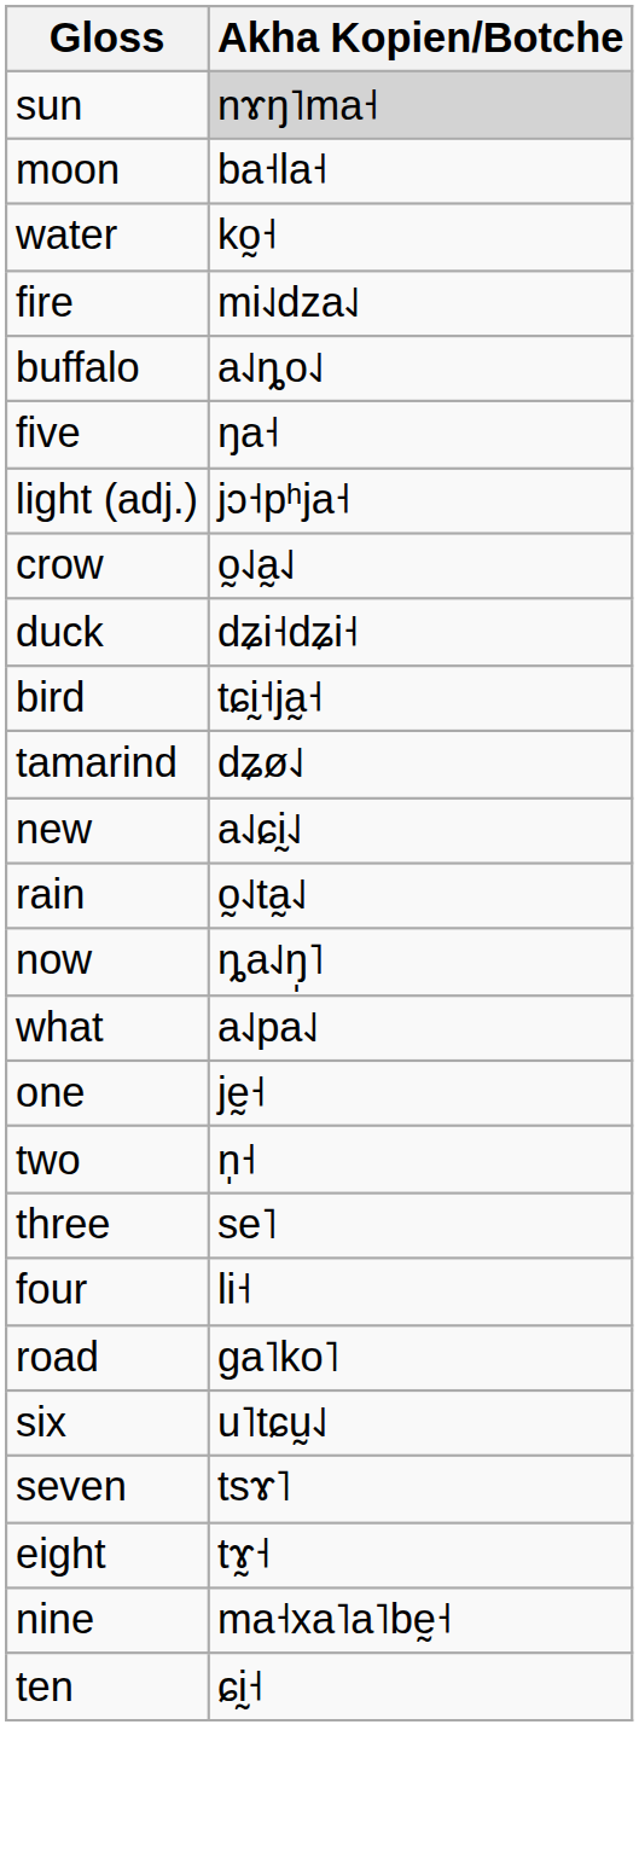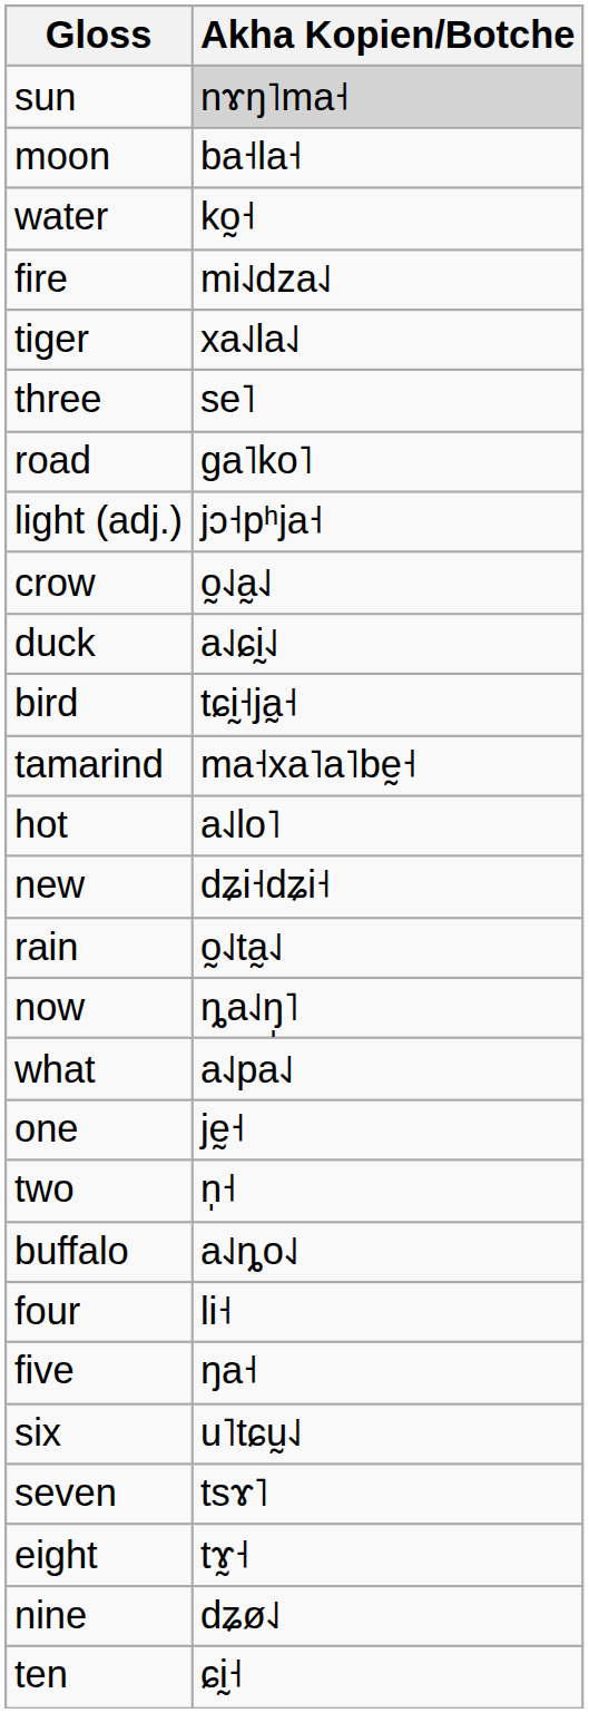 <table class="wikitable">
 <tr>
 <th>Gloss</th>
 <th>Akha Kopien/Botche</th>
 </tr>
 <tr>
 <td>sun</td>
 <td style="background: lightgrey;">nɤŋ˥ma˧</td>
 </tr>
 <tr>
 <td>moon</td>
 <td>ba˧la˧</td>
 </tr>
 <tr>
 <td>water</td>
 <td>ko̰˧</td>
 </tr>
 <tr>
 <td>fire</td>
 <td>mi˨˩dza˨˩</td>
 </tr>
 <tr>
-<td>buffalo</td>
-<td>a˨˩ȵo˨˩</td>
+<td>tiger</td>
+<td>xa˨˩la˨˩</td>
 </tr>
 <tr>
-<td>five</td>
-<td>ŋa˧</td>
+<td>three</td>
+<td>se˥</td>
+</tr>
+<tr>
+<td>road</td>
+<td>ga˥ko˥</td>
 </tr>
 <tr>
 <td>light (adj.)</td>
 <td>jɔ˧pʰja˧</td>
 </tr>
 <tr>
 <td>crow</td>
 <td>o̰˨˩a̰˨˩</td>
 </tr>
 <tr>
 <td>duck</td>
-<td>dʑi˧dʑi˧</td>
+<td>a˨˩ɕḭ˨˩</td>
 </tr>
 <tr>
 <td>bird</td>
 <td>tɕḭ˧ja̰˧</td>
 </tr>
 <tr>
 <td>tamarind</td>
-<td>dʑø˨˩</td>
+<td>ma˧xa˥a˥bḛ˧</td>
+</tr>
+<tr>
+<td>hot</td>
+<td>a˨˩lo˥</td>
 </tr>
 <tr>
 <td>new</td>
-<td>a˨˩ɕḭ˨˩</td>
+<td>dʑi˧dʑi˧</td>
 </tr>
 <tr>
 <td>rain</td>
 <td>o̰˨˩ta̰˨˩</td>
 </tr>
 <tr>
 <td>now</td>
 <td>ȵa˨˩ŋ̩˥</td>
 </tr>
 <tr>
 <td>what</td>
 <td>a˨˩pa˨˩</td>
 </tr>
 <tr>
 <td>one</td>
 <td>jḛ˧</td>
 </tr>
 <tr>
 <td>two</td>
 <td>n̩˧</td>
 </tr>
 <tr>
-<td>three</td>
-<td>se˥</td>
+<td>buffalo</td>
+<td>a˨˩ȵo˨˩</td>
 </tr>
 <tr>
 <td>four</td>
 <td>li˧</td>
 </tr>
 <tr>
-<td>road</td>
-<td>ga˥ko˥</td>
+<td>five</td>
+<td>ŋa˧</td>
 </tr>
 <tr>
 <td>six</td>
 <td>u˥tɕṵ˨˩</td>
 </tr>
 <tr>
 <td>seven</td>
 <td>tsɤ˥</td>
 </tr>
 <tr>
 <td>eight</td>
 <td>tɤ̰˧</td>
 </tr>
 <tr>
 <td>nine</td>
-<td>ma˧xa˥a˥bḛ˧</td>
+<td>dʑø˨˩</td>
 </tr>
 <tr>
 <td>ten</td>
 <td>ɕḭ˧</td>
 </tr>
 </table>
